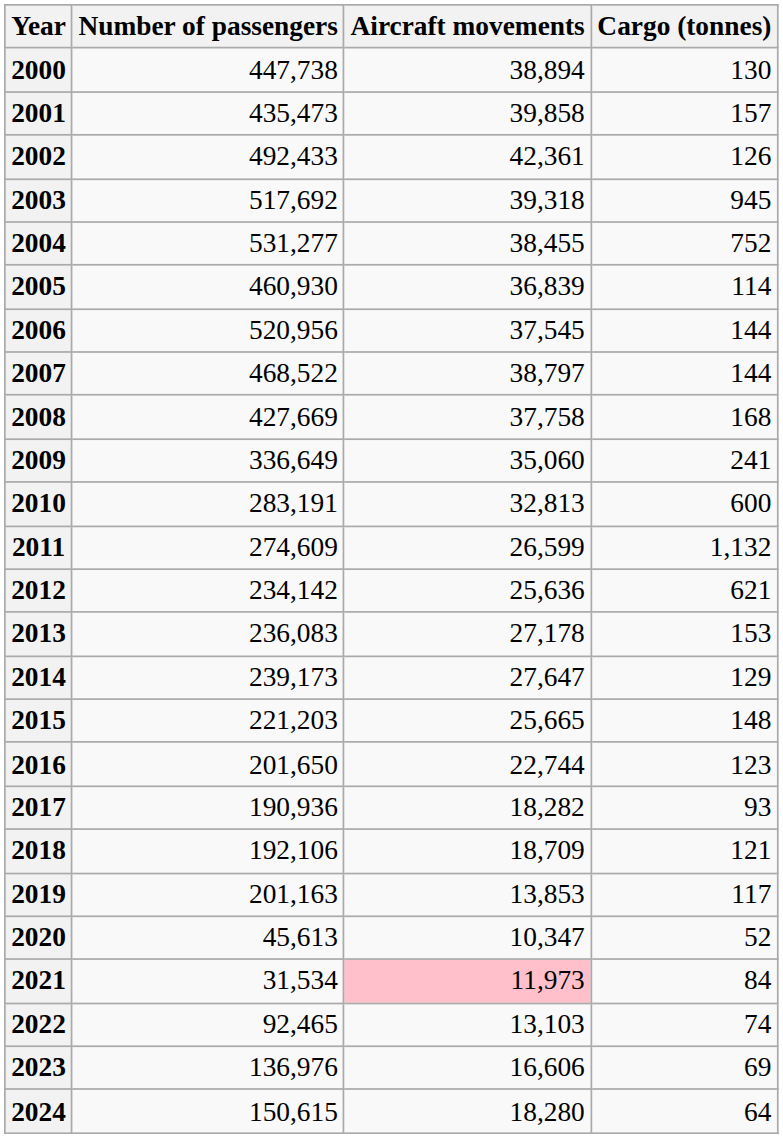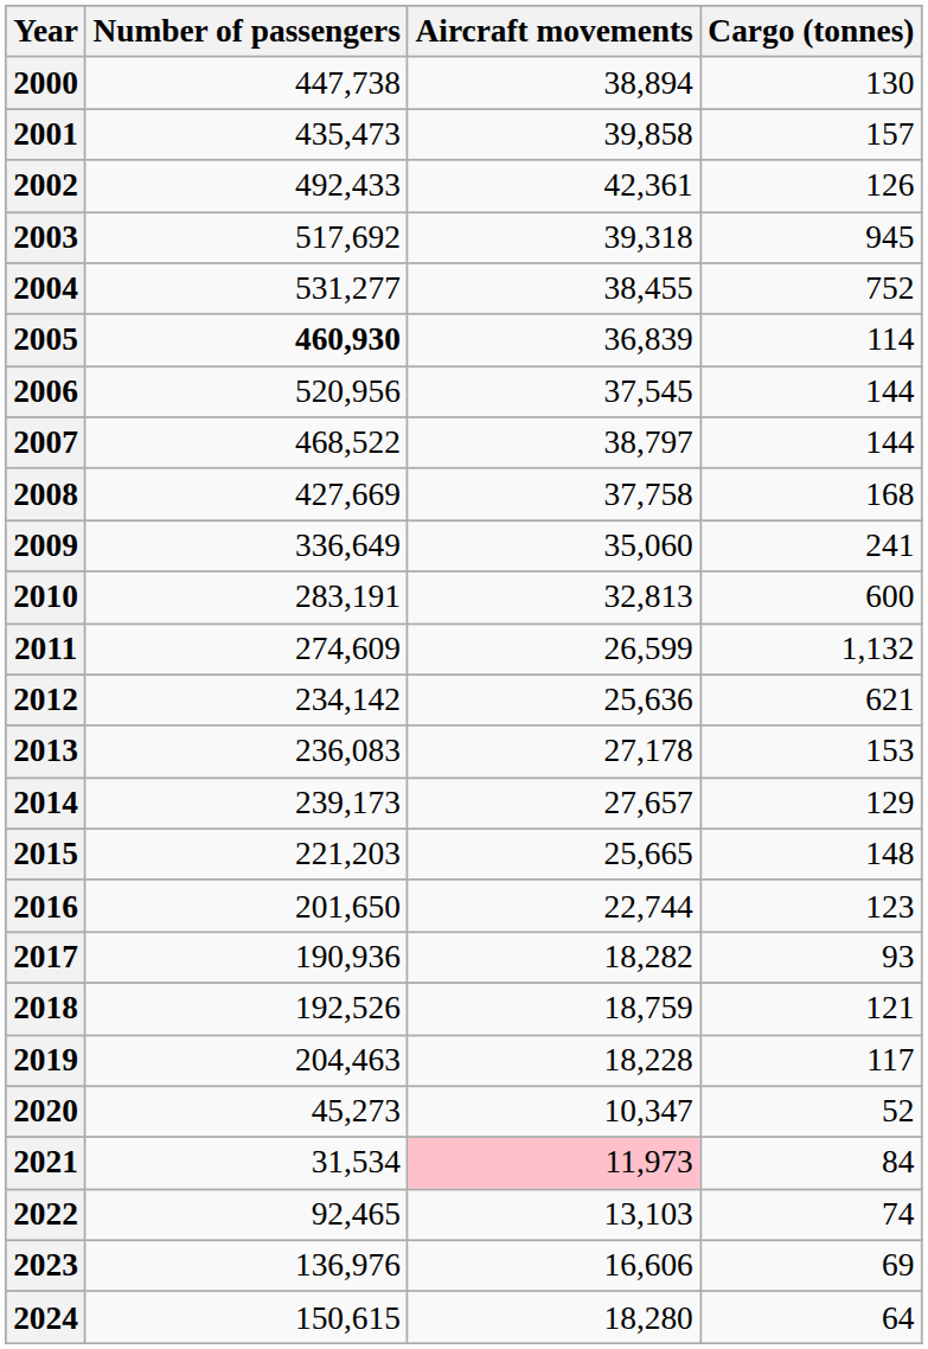 <table class="wikitable sortable"  style="text-align:right; margin:0;">
 <tr>
 <th>Year</th>
 <th>Number of passengers</th>
 <th>Aircraft movements</th>
 <th>Cargo (tonnes)</th>
 </tr>
 <tr>
 <th>2000</th>
 <td>447,738</td>
 <td>38,894</td>
 <td>130</td>
 </tr>
 <tr>
 <th>2001</th>
 <td>435,473</td>
 <td>39,858</td>
 <td>157</td>
 </tr>
 <tr>
 <th>2002</th>
 <td>492,433</td>
 <td>42,361</td>
 <td>126</td>
 </tr>
 <tr>
 <th>2003</th>
 <td>517,692</td>
 <td>39,318</td>
 <td>945</td>
 </tr>
 <tr>
 <th>2004</th>
 <td>531,277</td>
 <td>38,455</td>
 <td>752</td>
 </tr>
 <tr>
 <th>2005</th>
-<td>460,930</td>
+<td><strong>460,930</strong></td>
 <td>36,839</td>
 <td>114</td>
 </tr>
 <tr>
 <th>2006</th>
 <td>520,956</td>
 <td>37,545</td>
 <td>144</td>
 </tr>
 <tr>
 <th>2007</th>
 <td>468,522</td>
 <td>38,797</td>
 <td>144</td>
 </tr>
 <tr>
 <th>2008</th>
 <td>427,669</td>
 <td>37,758</td>
 <td>168</td>
 </tr>
 <tr>
 <th>2009</th>
 <td>336,649</td>
 <td>35,060</td>
 <td>241</td>
 </tr>
 <tr>
 <th>2010</th>
 <td>283,191</td>
 <td>32,813</td>
 <td>600</td>
 </tr>
 <tr>
 <th>2011</th>
 <td>274,609</td>
 <td>26,599</td>
 <td>1,132</td>
 </tr>
 <tr>
 <th>2012</th>
 <td>234,142</td>
 <td>25,636</td>
 <td>621</td>
 </tr>
 <tr>
 <th>2013</th>
 <td>236,083</td>
 <td>27,178</td>
 <td>153</td>
 </tr>
 <tr>
 <th>2014</th>
 <td>239,173</td>
-<td>27,647</td>
+<td>27,657</td>
 <td>129</td>
 </tr>
 <tr>
 <th>2015</th>
 <td>221,203</td>
 <td>25,665</td>
 <td>148</td>
 </tr>
 <tr>
 <th>2016</th>
 <td>201,650</td>
 <td>22,744</td>
 <td>123</td>
 </tr>
 <tr>
 <th>2017</th>
 <td>190,936</td>
 <td>18,282</td>
 <td>93</td>
 </tr>
 <tr>
 <th>2018</th>
-<td>192,106</td>
-<td>18,709</td>
+<td>192,526</td>
+<td>18,759</td>
 <td>121</td>
 </tr>
 <tr>
 <th>2019</th>
-<td>201,163</td>
-<td>13,853</td>
+<td>204,463</td>
+<td>18,228</td>
 <td>117</td>
 </tr>
 <tr>
 <th>2020</th>
-<td>45,613</td>
+<td>45,273</td>
 <td>10,347</td>
 <td>52</td>
 </tr>
 <tr>
 <th>2021</th>
 <td>31,534</td>
 <td style="background: pink;">11,973</td>
 <td>84</td>
 </tr>
 <tr>
 <th>2022</th>
 <td>92,465</td>
 <td>13,103</td>
 <td>74</td>
 </tr>
 <tr>
 <th>2023</th>
 <td>136,976</td>
 <td>16,606</td>
 <td>69</td>
 </tr>
 <tr>
 <th>2024</th>
 <td>150,615</td>
 <td>18,280</td>
 <td>64</td>
 </tr>
 <tr>
 </tr>
 </table>
